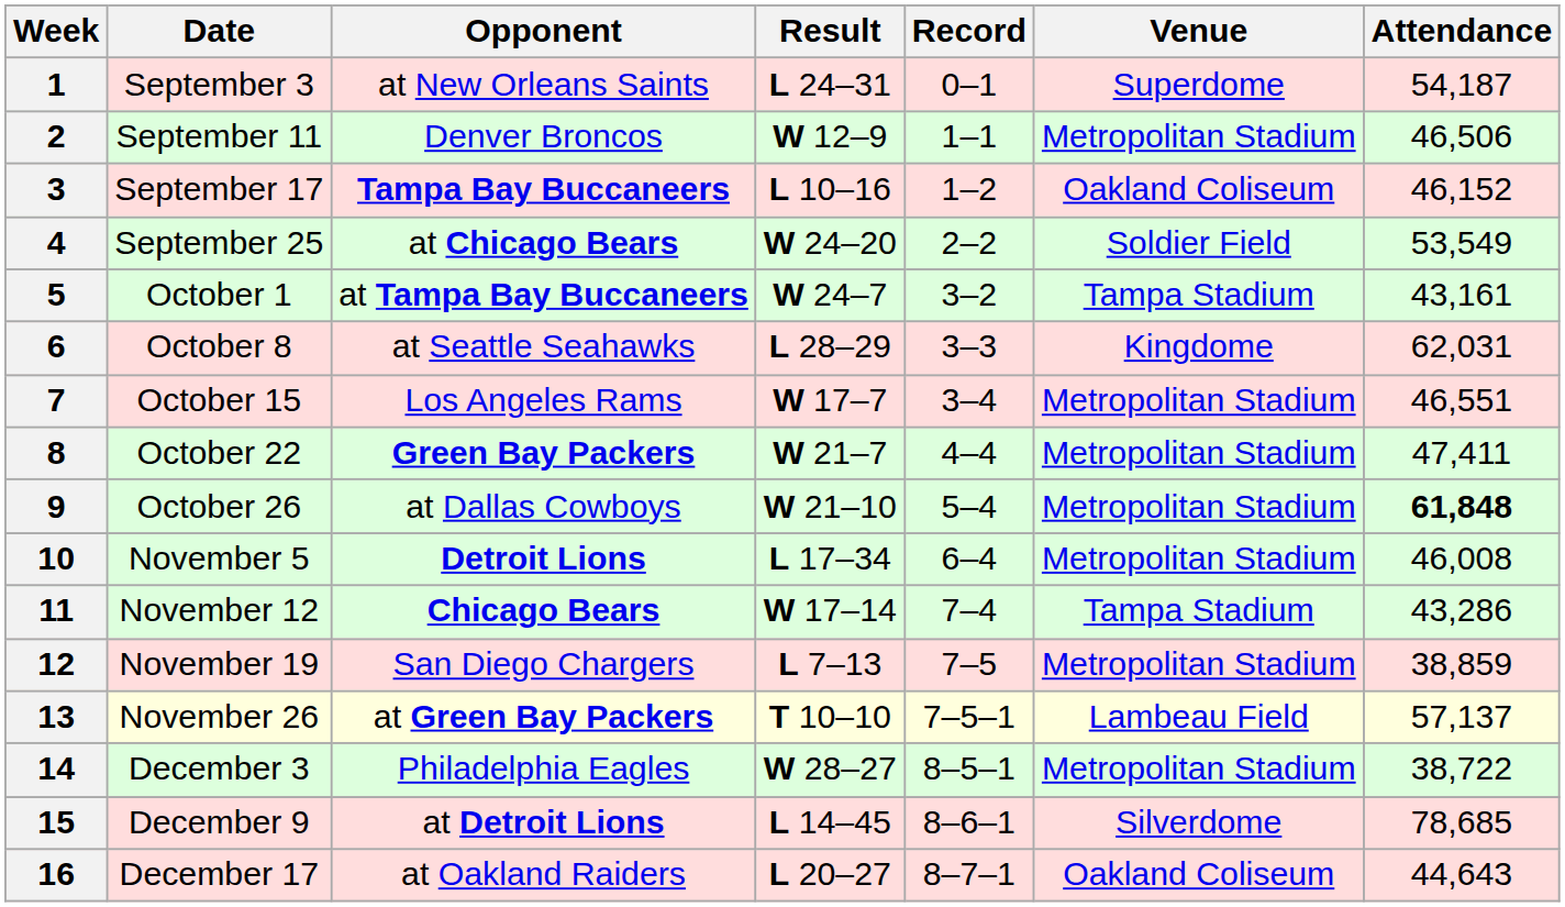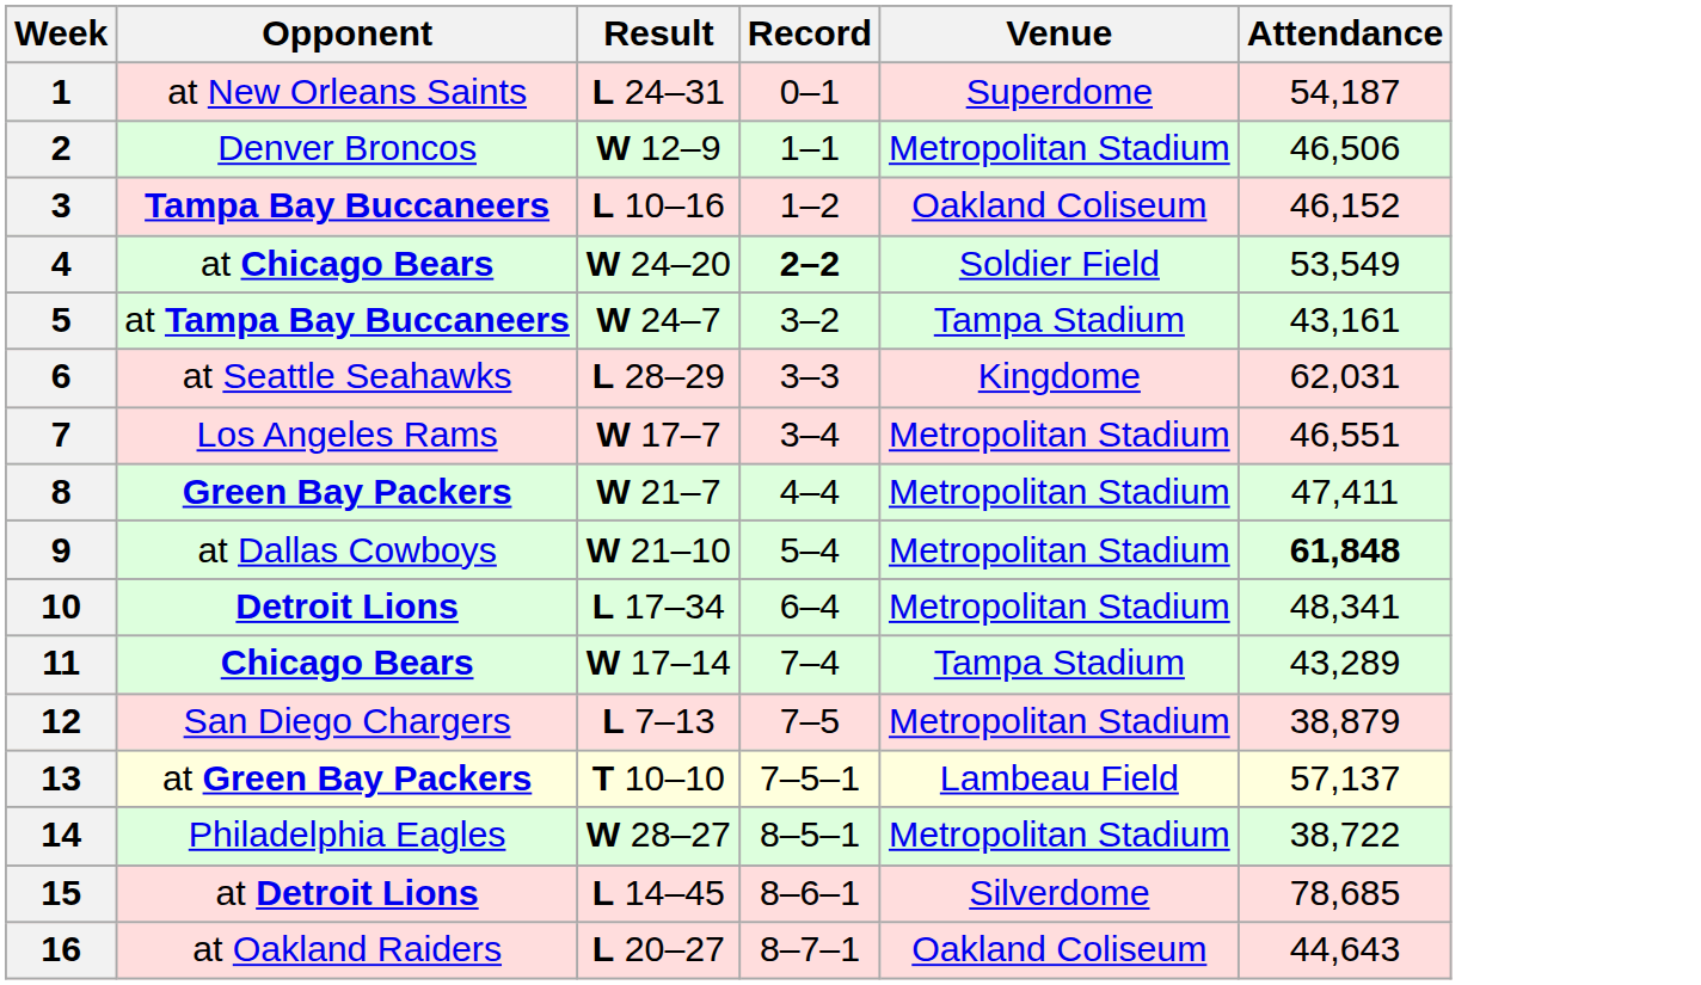 <table class="wikitable" style="text-align:center">
 <tr>
 <th>Week</th>
-<th>Date</th>
 <th>Opponent</th>
 <th>Result</th>
 <th>Record</th>
 <th>Venue</th>
 <th>Attendance</th>
 </tr>
 <tr style="background: #ffdddd">
 <th>1</th>
-<td>September 3</td>
 <td>at <a href='#'>New Orleans Saints</a></td>
 <td><strong>L</strong> 24–31</td>
 <td>0–1</td>
 <td><a href='#'>Superdome</a></td>
 <td>54,187</td>
 </tr>
 <tr style="background: #ddffdd">
 <th>2</th>
-<td>September 11</td>
 <td><a href='#'>Denver Broncos</a></td>
 <td><strong>W</strong> 12–9</td>
 <td>1–1</td>
 <td><a href='#'>Metropolitan Stadium</a></td>
 <td>46,506</td>
 </tr>
 <tr style="background: #ffdddd">
 <th>3</th>
-<td>September 17</td>
 <td><strong><a href='#'>Tampa Bay Buccaneers</a></strong></td>
 <td><strong>L</strong> 10–16</td>
 <td>1–2</td>
 <td><a href='#'>Oakland Coliseum</a></td>
 <td>46,152</td>
 </tr>
 <tr style="background: #ddffdd">
 <th>4</th>
-<td>September 25</td>
 <td>at <strong><a href='#'>Chicago Bears</a></strong></td>
 <td><strong>W</strong> 24–20</td>
-<td>2–2</td>
+<td><strong>2–2</strong></td>
 <td><a href='#'>Soldier Field</a></td>
 <td>53,549</td>
 </tr>
 <tr style="background: #ddffdd">
 <th>5</th>
-<td>October 1</td>
 <td>at <strong><a href='#'>Tampa Bay Buccaneers</a></strong></td>
 <td><strong>W</strong> 24–7</td>
 <td>3–2</td>
 <td><a href='#'>Tampa Stadium</a></td>
 <td>43,161</td>
 </tr>
 <tr style="background: #ffdddd">
 <th>6</th>
-<td>October 8</td>
 <td>at <a href='#'>Seattle Seahawks</a></td>
 <td><strong>L</strong> 28–29</td>
 <td>3–3</td>
 <td><a href='#'>Kingdome</a></td>
 <td>62,031</td>
 </tr>
 <tr style="background: #ffdddd">
 <th>7</th>
-<td>October 15</td>
 <td><a href='#'>Los Angeles Rams</a></td>
 <td><strong>W</strong> 17–7</td>
 <td>3–4</td>
 <td><a href='#'>Metropolitan Stadium</a></td>
 <td>46,551</td>
 </tr>
 <tr style="background: #ddffdd">
 <th>8</th>
-<td>October 22</td>
 <td><strong><a href='#'>Green Bay Packers</a></strong></td>
 <td><strong>W</strong> 21–7</td>
 <td>4–4</td>
 <td><a href='#'>Metropolitan Stadium</a></td>
 <td>47,411</td>
 </tr>
 <tr style="background: #ddffdd">
 <th>9</th>
-<td>October 26</td>
 <td>at <a href='#'>Dallas Cowboys</a></td>
 <td><strong>W</strong> 21–10</td>
 <td>5–4</td>
 <td><a href='#'>Metropolitan Stadium</a></td>
 <td><strong>61,848</strong></td>
 </tr>
 <tr style="background: #ddffdd">
 <th>10</th>
-<td>November 5</td>
 <td><strong><a href='#'>Detroit Lions</a></strong></td>
 <td><strong>L</strong> 17–34</td>
 <td>6–4</td>
 <td><a href='#'>Metropolitan Stadium</a></td>
-<td>46,008</td>
+<td>48,341</td>
 </tr>
 <tr style="background: #ddffdd">
 <th>11</th>
-<td>November 12</td>
 <td><strong><a href='#'>Chicago Bears</a></strong></td>
 <td><strong>W</strong> 17–14</td>
 <td>7–4</td>
 <td><a href='#'>Tampa Stadium</a></td>
-<td>43,286</td>
+<td>43,289</td>
 </tr>
 <tr style="background: #ffdddd">
 <th>12</th>
-<td>November 19</td>
 <td><a href='#'>San Diego Chargers</a></td>
 <td><strong>L</strong> 7–13</td>
 <td>7–5</td>
 <td><a href='#'>Metropolitan Stadium</a></td>
-<td>38,859</td>
+<td>38,879</td>
 </tr>
 <tr style="background: #ffffdd">
 <th>13</th>
-<td>November 26</td>
 <td>at <strong><a href='#'>Green Bay Packers</a></strong></td>
 <td><strong>T</strong> 10–10 </td>
 <td>7–5–1</td>
 <td><a href='#'>Lambeau Field</a></td>
 <td>57,137</td>
 </tr>
 <tr style="background: #ddffdd">
 <th>14</th>
-<td>December 3</td>
 <td><a href='#'>Philadelphia Eagles</a></td>
 <td><strong>W</strong> 28–27</td>
 <td>8–5–1</td>
 <td><a href='#'>Metropolitan Stadium</a></td>
 <td>38,722</td>
 </tr>
 <tr style="background: #ffdddd">
 <th>15</th>
-<td>December 9</td>
 <td>at <strong><a href='#'>Detroit Lions</a></strong></td>
 <td><strong>L</strong> 14–45</td>
 <td>8–6–1</td>
 <td><a href='#'>Silverdome</a></td>
 <td>78,685</td>
 </tr>
 <tr style="background: #ffdddd">
 <th>16</th>
-<td>December 17</td>
 <td>at <a href='#'>Oakland Raiders</a></td>
 <td><strong>L</strong> 20–27</td>
 <td>8–7–1</td>
 <td><a href='#'>Oakland Coliseum</a></td>
 <td>44,643</td>
 </tr>
 </table>
